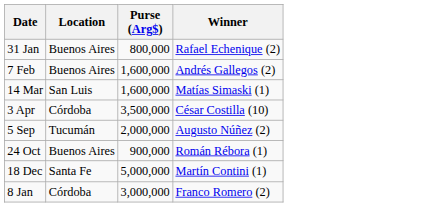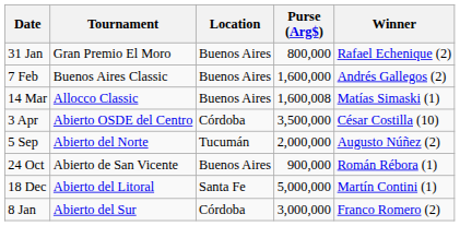 <table class="wikitable" style="font-size:95%">
 <tr>
 <th>Date</th>
+<th>Tournament</th>
 <th>Location</th>
 <th>Purse<br>(<a href='#'>Arg$</a>)</th>
 <th>Winner</th>
 </tr>
 <tr>
 <td>31 Jan</td>
+<td>Gran Premio El Moro</td>
 <td>Buenos Aires</td>
 <td align=right>800,000</td>
 <td> <a href='#'>Rafael Echenique</a> (2)</td>
 </tr>
 <tr>
 <td>7 Feb</td>
+<td>Buenos Aires Classic</td>
 <td>Buenos Aires</td>
 <td align=right>1,600,000</td>
 <td> <a href='#'>Andrés Gallegos</a> (2)</td>
 </tr>
 <tr>
 <td>14 Mar</td>
-<td>San Luis</td>
-<td align=right>1,600,000</td>
+<td><a href='#'>Allocco Classic</a></td>
+<td>Buenos Aires</td>
+<td align=right>1,600,008</td>
 <td> <a href='#'>Matías Simaski</a> (1)</td>
 </tr>
 <tr>
 <td>3 Apr</td>
+<td><a href='#'>Abierto OSDE del Centro</a></td>
 <td>Córdoba</td>
 <td align=right>3,500,000</td>
 <td> <a href='#'>César Costilla</a> (10)</td>
 </tr>
 <tr>
 <td>5 Sep</td>
+<td><a href='#'>Abierto del Norte</a></td>
 <td>Tucumán</td>
 <td align=right>2,000,000</td>
 <td> <a href='#'>Augusto Núñez</a> (2)</td>
 </tr>
 <tr>
 <td>24 Oct</td>
+<td>Abierto de San Vicente</td>
 <td>Buenos Aires</td>
 <td align=right>900,000</td>
 <td> <a href='#'>Román Rébora</a> (1)</td>
 </tr>
 <tr>
 <td>18 Dec</td>
+<td><a href='#'>Abierto del Litoral</a></td>
 <td>Santa Fe</td>
 <td align=right>5,000,000</td>
 <td> <a href='#'>Martín Contini</a> (1)</td>
 </tr>
 <tr>
 <td>8 Jan</td>
+<td><a href='#'>Abierto del Sur</a></td>
 <td>Córdoba</td>
 <td align=right>3,000,000</td>
 <td> <a href='#'>Franco Romero</a> (2)</td>
 </tr>
 </table>
